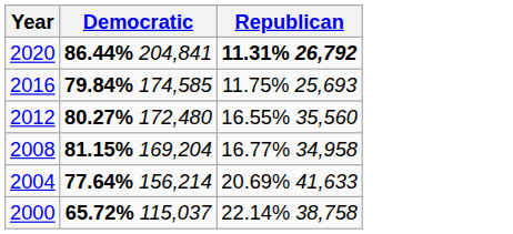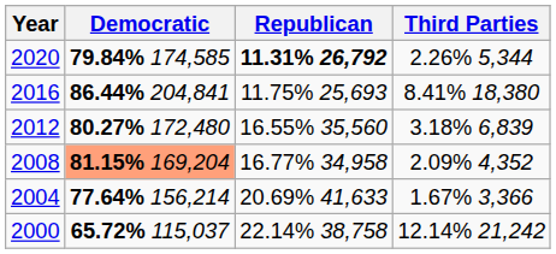 <table class="wikitable sortable" style="center; margin:1em; font-size:95%;">
 <tr style="background:lightgrey;">
 <th>Year</th>
 <th><a href='#'>Democratic</a></th>
 <th><a href='#'>Republican</a></th>
+<th><a href='#'>Third Parties</a></th>
 </tr>
 <tr>
 <td align="center" ><a href='#'>2020</a></td>
-<td align="center" ><strong>86.44%</strong> <em>204,841</em></td>
+<td align="center" ><strong>79.84%</strong> <em>174,585</em></td>
 <td align="center" ><strong>11.31% <em>26,792</em></strong></td>
+<td align="center" >2.26% <em>5,344</em></td>
 </tr>
 <tr>
 <td align="center" ><a href='#'>2016</a></td>
-<td align="center" ><strong>79.84%</strong> <em>174,585</em></td>
+<td align="center" ><strong>86.44%</strong> <em>204,841</em></td>
 <td align="center" >11.75% <em>25,693</em></td>
+<td align="center" >8.41% <em>18,380</em></td>
 </tr>
 <tr>
 <td align="center" ><a href='#'>2012</a></td>
 <td align="center" ><strong>80.27%</strong> <em>172,480</em></td>
 <td align="center" >16.55% <em>35,560</em></td>
+<td align="center" >3.18% <em>6,839</em></td>
 </tr>
 <tr>
 <td align="center" ><a href='#'>2008</a></td>
-<td align="center" ><strong>81.15%</strong> <em>169,204</em></td>
+<td align="center"  style="background: lightsalmon;"><strong>81.15%</strong> <em>169,204</em></td>
 <td align="center" >16.77% <em>34,958</em></td>
+<td align="center" >2.09% <em>4,352</em></td>
 </tr>
 <tr>
 <td align="center" ><a href='#'>2004</a></td>
 <td align="center" ><strong>77.64%</strong> <em>156,214</em></td>
 <td align="center" >20.69% <em>41,633</em></td>
+<td align="center" >1.67% <em>3,366</em></td>
 </tr>
 <tr>
 <td align="center" ><a href='#'>2000</a></td>
 <td align="center" ><strong>65.72%</strong> <em>115,037</em></td>
 <td align="center" >22.14% <em>38,758</em></td>
+<td align="center" >12.14% <em>21,242</em></td>
 </tr>
 </table>
